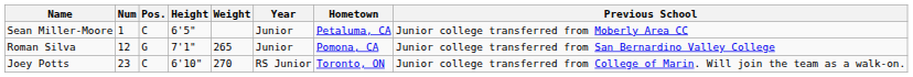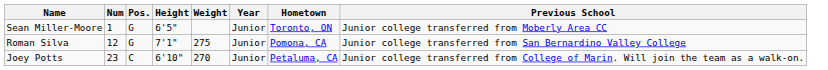 <table class="wikitable sortable" style="font-size:100%;" border="1">
 <tr>
 <th>Name</th>
 <th>Num</th>
 <th>Pos.</th>
 <th>Height</th>
 <th>Weight</th>
 <th>Year</th>
 <th>Hometown</th>
 <th class="unsortable">Previous School</th>
 </tr>
 <tr>
 <td>Sean Miller-Moore</td>
 <td>1</td>
-<td>C</td>
+<td>G</td>
 <td>6'5"</td>
 <td></td>
 <td>Junior</td>
-<td><a href='#'>Petaluma, CA</a></td>
+<td><a href='#'>Toronto, ON</a></td>
 <td>Junior college transferred from <a href='#'>Moberly Area CC</a></td>
 </tr>
 <tr>
 <td>Roman Silva</td>
 <td>12</td>
 <td>G</td>
 <td>7'1"</td>
-<td>265</td>
+<td>275</td>
 <td>Junior</td>
 <td><a href='#'>Pomona, CA</a></td>
 <td>Junior college transferred from <a href='#'>San Bernardino Valley College</a></td>
 </tr>
 <tr>
 <td>Joey Potts</td>
 <td>23</td>
 <td>C</td>
 <td>6'10"</td>
 <td>270</td>
-<td>RS Junior</td>
-<td><a href='#'>Toronto, ON</a></td>
+<td>Junior</td>
+<td><a href='#'>Petaluma, CA</a></td>
 <td>Junior college transferred from <a href='#'>College of Marin</a>. Will join the team as a walk-on.</td>
 </tr>
 </table>
